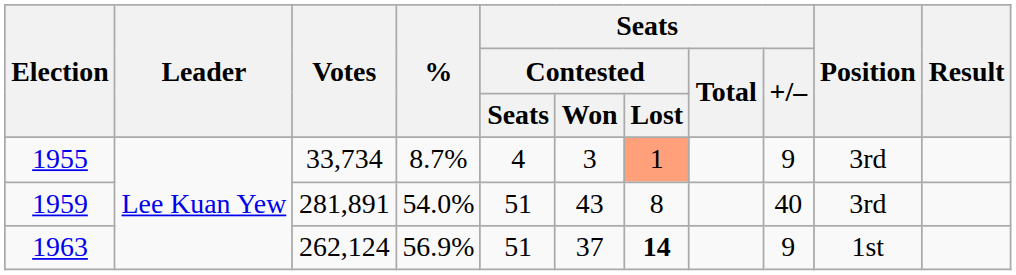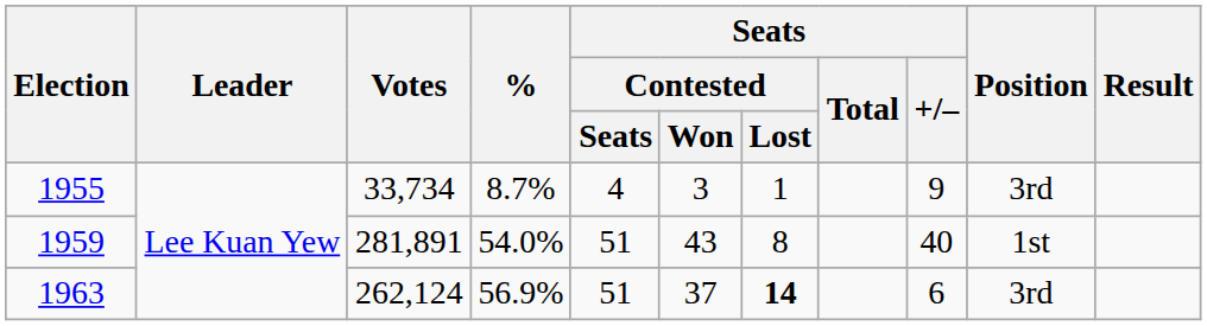 <table class=wikitable style="text-align: center;">
 <tr>
 <th rowspan=3>Election</th>
 <th rowspan=3>Leader</th>
 <th rowspan=3>Votes</th>
 <th rowspan=3>%</th>
 <th colspan=5>Seats</th>
 <th rowspan=3>Position</th>
 <th rowspan=3>Result</th>
 </tr>
 <tr>
 <th colspan=3>Contested</th>
 <th rowspan=2>Total</th>
 <th rowspan=2>+/–</th>
 </tr>
 <tr>
 <th>Seats</th>
 <th>Won</th>
 <th>Lost</th>
 </tr>
 <tr>
 <td><a href='#'>1955</a></td>
 <td rowspan="3"><a href='#'>Lee Kuan Yew</a></td>
 <td>33,734</td>
 <td>8.7%</td>
 <td>4</td>
 <td>3</td>
-<td style="background: lightsalmon;">1</td>
+<td>1</td>
 <td></td>
 <td> 9</td>
 <td> 3rd</td>
 <td></td>
 </tr>
 <tr>
 <td><a href='#'>1959</a></td>
 <td>281,891</td>
 <td>54.0%</td>
 <td>51</td>
 <td>43</td>
 <td>8</td>
 <td></td>
 <td> 40</td>
-<td> 3rd</td>
+<td> 1st</td>
 <td></td>
 </tr>
 <tr>
 <td><a href='#'>1963</a></td>
 <td>262,124</td>
 <td>56.9%</td>
 <td>51</td>
 <td>37</td>
 <td><strong>14</strong></td>
 <td></td>
-<td> 9</td>
-<td> 1st</td>
+<td> 6</td>
+<td> 3rd</td>
 <td></td>
 </tr>
 </table>
